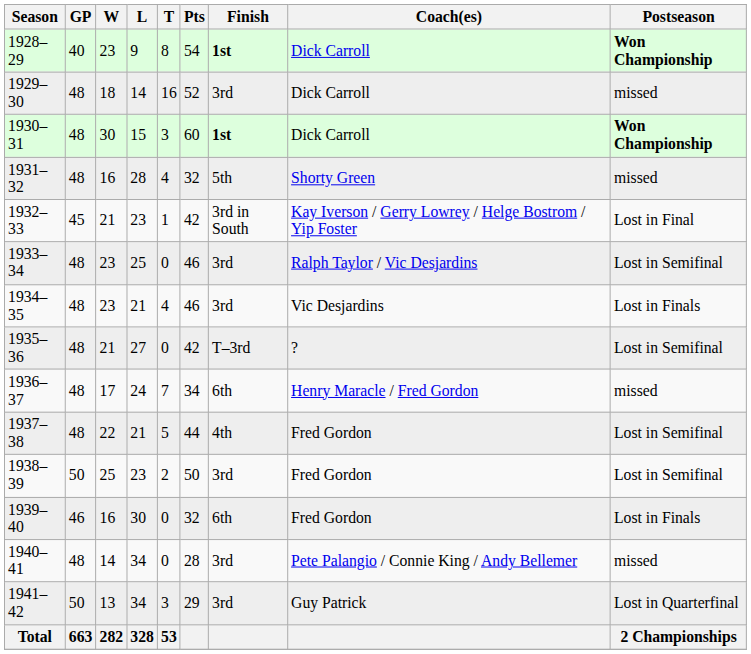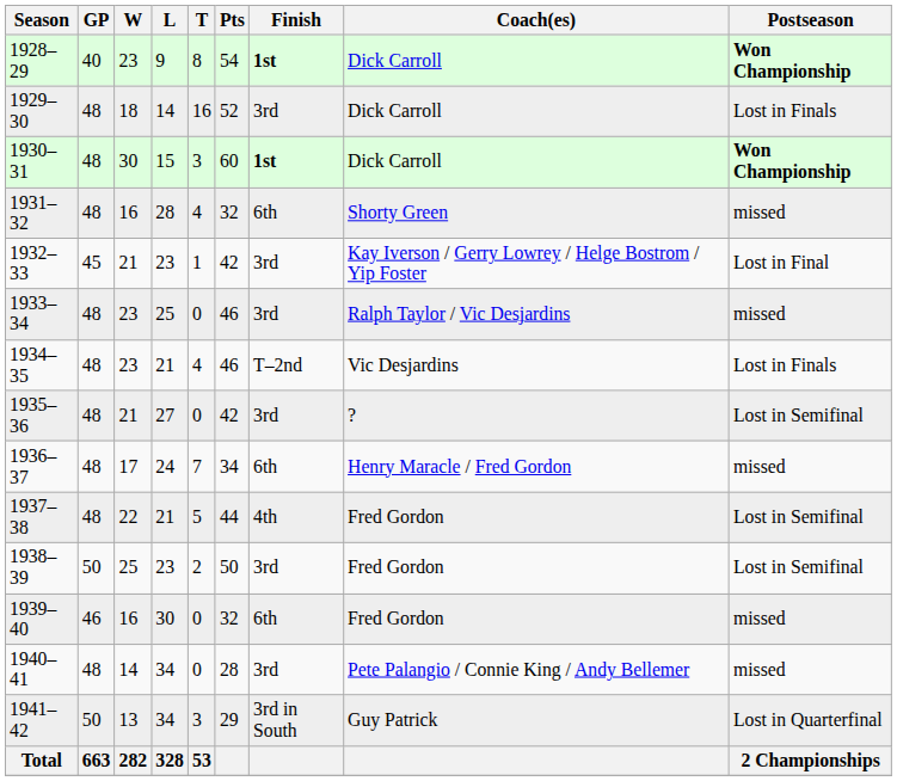 <table class="wikitable" width=60%>
 <tr>
 <th>Season</th>
 <th>GP</th>
 <th>W</th>
 <th>L</th>
 <th>T</th>
 <th>Pts</th>
 <th>Finish</th>
 <th>Coach(es)</th>
 <th>Postseason</th>
 </tr>
 <tr bgcolor=ddffdd>
 <td>1928–29</td>
 <td>40</td>
 <td>23</td>
 <td>9</td>
 <td>8</td>
 <td>54</td>
 <td><strong>1st</strong></td>
 <td><a href='#'>Dick Carroll</a></td>
 <td><strong>Won Championship</strong></td>
 </tr>
 <tr bgcolor=eeeeee>
 <td>1929–30</td>
 <td>48</td>
 <td>18</td>
 <td>14</td>
 <td>16</td>
 <td>52</td>
 <td>3rd</td>
 <td>Dick Carroll</td>
-<td>missed</td>
+<td>Lost in Finals</td>
 </tr>
 <tr bgcolor=ddffdd>
 <td>1930–31</td>
 <td>48</td>
 <td>30</td>
 <td>15</td>
 <td>3</td>
 <td>60</td>
 <td><strong>1st</strong></td>
 <td>Dick Carroll</td>
 <td><strong>Won Championship</strong></td>
 </tr>
 <tr bgcolor=eeeeee>
 <td>1931–32</td>
 <td>48</td>
 <td>16</td>
 <td>28</td>
 <td>4</td>
 <td>32</td>
-<td>5th</td>
+<td>6th</td>
 <td><a href='#'>Shorty Green</a></td>
 <td>missed</td>
 </tr>
 <tr>
 <td>1932–33</td>
 <td>45</td>
 <td>21</td>
 <td>23</td>
 <td>1</td>
 <td>42</td>
-<td>3rd in South</td>
+<td>3rd</td>
 <td><a href='#'>Kay Iverson</a> / <a href='#'>Gerry Lowrey</a> / <a href='#'>Helge Bostrom</a> / <a href='#'>Yip Foster</a></td>
 <td>Lost in Final</td>
 </tr>
 <tr bgcolor=eeeeee>
 <td>1933–34</td>
 <td>48</td>
 <td>23</td>
 <td>25</td>
 <td>0</td>
 <td>46</td>
 <td>3rd</td>
 <td><a href='#'>Ralph Taylor</a> / <a href='#'>Vic Desjardins</a></td>
-<td>Lost in Semifinal</td>
+<td>missed</td>
 </tr>
 <tr>
 <td>1934–35</td>
 <td>48</td>
 <td>23</td>
 <td>21</td>
 <td>4</td>
 <td>46</td>
-<td>3rd</td>
+<td>T–2nd</td>
 <td>Vic Desjardins</td>
 <td>Lost in Finals</td>
 </tr>
 <tr bgcolor=eeeeee>
 <td>1935–36</td>
 <td>48</td>
 <td>21</td>
 <td>27</td>
 <td>0</td>
 <td>42</td>
-<td>T–3rd</td>
+<td>3rd</td>
 <td>?</td>
 <td>Lost in Semifinal</td>
 </tr>
 <tr>
 <td>1936–37</td>
 <td>48</td>
 <td>17</td>
 <td>24</td>
 <td>7</td>
 <td>34</td>
 <td>6th</td>
 <td><a href='#'>Henry Maracle</a> / <a href='#'>Fred Gordon</a></td>
 <td>missed</td>
 </tr>
 <tr bgcolor=eeeeee>
 <td>1937–38</td>
 <td>48</td>
 <td>22</td>
 <td>21</td>
 <td>5</td>
 <td>44</td>
 <td>4th</td>
 <td>Fred Gordon</td>
 <td>Lost in Semifinal</td>
 </tr>
 <tr>
 <td>1938–39</td>
 <td>50</td>
 <td>25</td>
 <td>23</td>
 <td>2</td>
 <td>50</td>
 <td>3rd</td>
 <td>Fred Gordon</td>
 <td>Lost in Semifinal</td>
 </tr>
 <tr bgcolor=eeeeee>
 <td>1939–40</td>
 <td>46</td>
 <td>16</td>
 <td>30</td>
 <td>0</td>
 <td>32</td>
 <td>6th</td>
 <td>Fred Gordon</td>
-<td>Lost in Finals</td>
+<td>missed</td>
 </tr>
 <tr>
 <td>1940–41</td>
 <td>48</td>
 <td>14</td>
 <td>34</td>
 <td>0</td>
 <td>28</td>
 <td>3rd</td>
 <td><a href='#'>Pete Palangio</a> / Connie King / <a href='#'>Andy Bellemer</a></td>
 <td>missed</td>
 </tr>
 <tr bgcolor=eeeeee>
 <td>1941–42</td>
 <td>50</td>
 <td>13</td>
 <td>34</td>
 <td>3</td>
 <td>29</td>
-<td>3rd</td>
+<td>3rd in South</td>
 <td>Guy Patrick</td>
 <td>Lost in Quarterfinal</td>
 </tr>
 <tr>
 <th>Total</th>
 <th>663</th>
 <th>282</th>
 <th>328</th>
 <th>53</th>
 <th></th>
 <th></th>
 <th></th>
 <th><strong>2 Championships</strong></th>
 </tr>
 <tr>
 </tr>
 </table>
